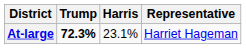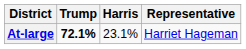 <table class=wikitable>
 <tr>
 <th>District</th>
 <th>Trump</th>
 <th>Harris</th>
 <th>Representative</th>
 </tr>
 <tr align=center>
 <th><a href='#'>At-large</a></th>
-<td><strong>72.3%</strong></td>
+<td><strong>72.1%</strong></td>
 <td>23.1%</td>
 <td><a href='#'>Harriet Hageman</a></td>
 </tr>
 </table>
